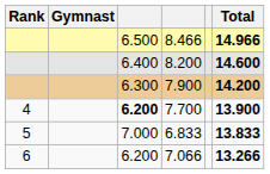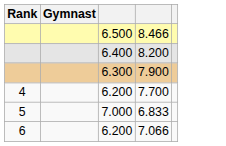 <table style="text-align:center;" class="wikitable sortable">
 <tr>
 <th>Rank</th>
 <th>Gymnast</th>
 <th><small></small></th>
 <th><small></small></th>
 <th><small></small></th>
-<th>Total</th>
 </tr>
 <tr bgcolor=fffcaf>
 <td></td>
 <td align=left></td>
 <td>6.500</td>
 <td>8.466</td>
 <td></td>
-<td><strong>14.966</strong></td>
 </tr>
 <tr bgcolor=e5e5e5>
 <td></td>
 <td align=left></td>
 <td>6.400</td>
 <td>8.200</td>
 <td></td>
-<td><strong>14.600</strong></td>
 </tr>
 <tr bgcolor=eecc99>
 <td></td>
 <td align=left></td>
 <td>6.300</td>
 <td>7.900</td>
 <td></td>
-<td><strong>14.200</strong></td>
 </tr>
 <tr>
 <td>4</td>
 <td align=left></td>
-<td><strong>6.200</strong></td>
+<td>6.200</td>
 <td>7.700</td>
 <td></td>
-<td><strong>13.900</strong></td>
 </tr>
 <tr>
 <td>5</td>
 <td align=left></td>
 <td>7.000</td>
 <td>6.833</td>
 <td></td>
-<td><strong>13.833</strong></td>
 </tr>
 <tr>
 <td>6</td>
 <td align=left></td>
 <td>6.200</td>
 <td>7.066</td>
 <td></td>
-<td><strong>13.266</strong></td>
 </tr>
 </table>
